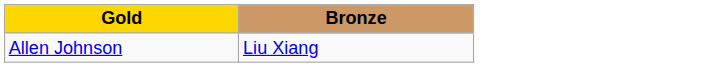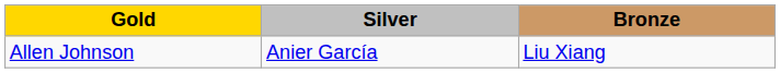 <table class="wikitable" style="text-align:left">
 <tr align="center">
 <td width=200 bgcolor=gold><strong>Gold</strong></td>
+<td width=200 bgcolor=silver><strong>Silver</strong></td>
 <td width=200 bgcolor=CC9966><strong>Bronze</strong></td>
 </tr>
 <tr>
 <td><a href='#'>Allen Johnson</a><br><em></em></td>
+<td><a href='#'>Anier García</a><br><em></em></td>
 <td><a href='#'>Liu Xiang</a><br><em></em></td>
 </tr>
 </table>
